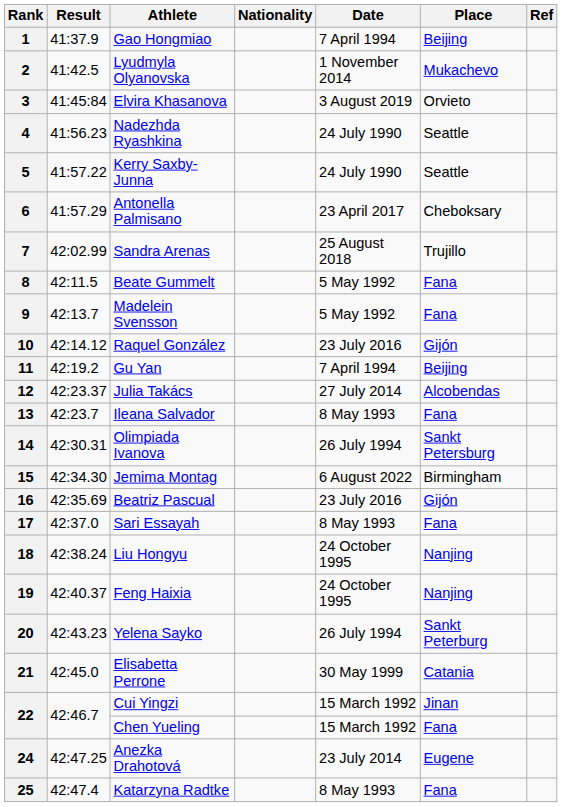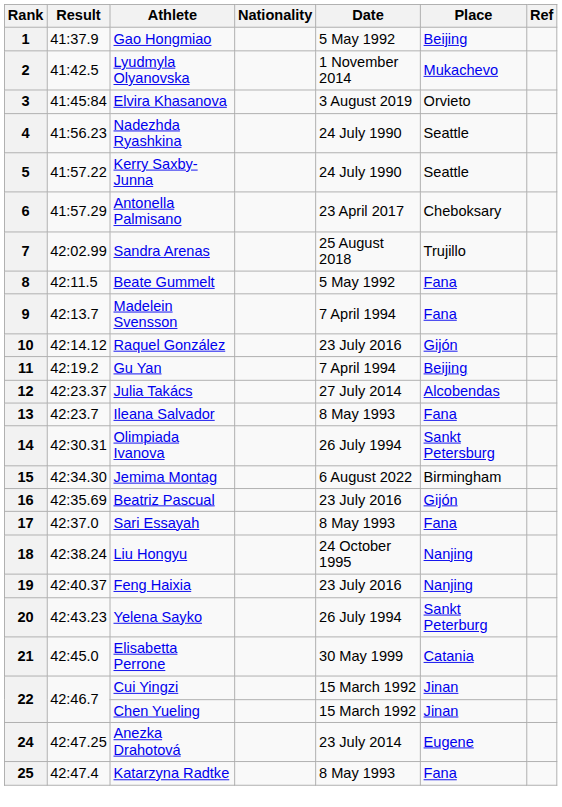 <table class="wikitable">
 <tr>
 <th>Rank</th>
 <th>Result</th>
 <th>Athlete</th>
 <th>Nationality</th>
 <th>Date</th>
 <th>Place</th>
 <th>Ref</th>
 </tr>
 <tr>
 <th>1</th>
 <td>41:37.9 </td>
 <td><a href='#'>Gao Hongmiao</a></td>
 <td></td>
-<td>7 April 1994</td>
+<td>5 May 1992</td>
 <td><a href='#'>Beijing</a></td>
 <td></td>
 </tr>
 <tr>
 <th>2</th>
 <td>41:42.5 </td>
 <td><a href='#'>Lyudmyla Olyanovska</a></td>
 <td></td>
 <td>1 November 2014</td>
 <td><a href='#'>Mukachevo</a></td>
 <td></td>
 </tr>
 <tr>
 <th>3</th>
 <td>41:45:84</td>
 <td><a href='#'>Elvira Khasanova</a></td>
 <td></td>
 <td>3 August 2019</td>
 <td>Orvieto</td>
 <td></td>
 </tr>
 <tr>
 <th>4</th>
 <td>41:56.23</td>
 <td><a href='#'>Nadezhda Ryashkina</a></td>
 <td></td>
 <td>24 July 1990</td>
 <td>Seattle</td>
 <td></td>
 </tr>
 <tr>
 <th>5</th>
 <td>41:57.22</td>
 <td><a href='#'>Kerry Saxby-Junna</a></td>
 <td></td>
 <td>24 July 1990</td>
 <td>Seattle</td>
 <td></td>
 </tr>
 <tr>
 <th>6</th>
 <td>41:57.29</td>
 <td><a href='#'>Antonella Palmisano</a></td>
 <td></td>
 <td>23 April 2017</td>
 <td>Cheboksary</td>
 <td></td>
 </tr>
 <tr>
 <th>7</th>
 <td>42:02.99</td>
 <td><a href='#'>Sandra Arenas</a></td>
 <td></td>
 <td>25 August 2018</td>
 <td>Trujillo</td>
 <td></td>
 </tr>
 <tr>
 <th>8</th>
 <td>42:11.5 </td>
 <td><a href='#'>Beate Gummelt</a></td>
 <td></td>
 <td>5 May 1992</td>
 <td><a href='#'>Fana</a></td>
 <td></td>
 </tr>
 <tr>
 <th>9</th>
 <td>42:13.7 </td>
 <td><a href='#'>Madelein Svensson</a></td>
 <td></td>
-<td>5 May 1992</td>
+<td>7 April 1994</td>
 <td><a href='#'>Fana</a></td>
 <td></td>
 </tr>
 <tr>
 <th>10</th>
 <td>42:14.12</td>
 <td><a href='#'>Raquel González</a></td>
 <td></td>
 <td>23 July 2016</td>
 <td><a href='#'>Gijón</a></td>
 <td></td>
 </tr>
 <tr>
 <th>11</th>
 <td>42:19.2 </td>
 <td><a href='#'>Gu Yan</a></td>
 <td></td>
 <td>7 April 1994</td>
 <td><a href='#'>Beijing</a></td>
 <td></td>
 </tr>
 <tr>
 <th>12</th>
 <td>42:23.37</td>
 <td><a href='#'>Julia Takács</a></td>
 <td></td>
 <td>27 July 2014</td>
 <td><a href='#'>Alcobendas</a></td>
 <td></td>
 </tr>
 <tr>
 <th>13</th>
 <td>42:23.7 </td>
 <td><a href='#'>Ileana Salvador</a></td>
 <td></td>
 <td>8 May 1993</td>
 <td><a href='#'>Fana</a></td>
 <td></td>
 </tr>
 <tr>
 <th>14</th>
 <td>42:30.31</td>
 <td><a href='#'>Olimpiada Ivanova</a></td>
 <td></td>
 <td>26 July 1994</td>
 <td><a href='#'>Sankt Petersburg</a></td>
 <td></td>
 </tr>
 <tr>
 <th>15</th>
 <td>42:34.30</td>
 <td><a href='#'>Jemima Montag</a></td>
 <td></td>
 <td>6 August 2022</td>
 <td>Birmingham</td>
 <td></td>
 </tr>
 <tr>
 <th>16</th>
 <td>42:35.69</td>
 <td><a href='#'>Beatriz Pascual</a></td>
 <td></td>
 <td>23 July 2016</td>
 <td><a href='#'>Gijón</a></td>
 <td></td>
 </tr>
 <tr>
 <th>17</th>
 <td>42:37.0 </td>
 <td><a href='#'>Sari Essayah</a></td>
 <td></td>
 <td>8 May 1993</td>
 <td><a href='#'>Fana</a></td>
 <td></td>
 </tr>
 <tr>
 <th>18</th>
 <td>42:38.24</td>
 <td><a href='#'>Liu Hongyu</a></td>
 <td></td>
 <td>24 October 1995</td>
 <td><a href='#'>Nanjing</a></td>
 <td></td>
 </tr>
 <tr>
 <th>19</th>
 <td>42:40.37</td>
 <td><a href='#'>Feng Haixia</a></td>
 <td></td>
-<td>24 October 1995</td>
+<td>23 July 2016</td>
 <td><a href='#'>Nanjing</a></td>
 <td></td>
 </tr>
 <tr>
 <th>20</th>
 <td>42:43.23</td>
 <td><a href='#'>Yelena Sayko</a></td>
 <td></td>
 <td>26 July 1994</td>
 <td><a href='#'>Sankt Peterburg</a></td>
 <td></td>
 </tr>
 <tr>
 <th>21</th>
 <td>42:45.0 </td>
 <td><a href='#'>Elisabetta Perrone</a></td>
 <td></td>
 <td>30 May 1999</td>
 <td><a href='#'>Catania</a></td>
 <td></td>
 </tr>
 <tr>
 <th rowspan=2>22</th>
 <td rowspan=2>42:46.7 </td>
 <td><a href='#'>Cui Yingzi</a></td>
 <td></td>
 <td>15 March 1992</td>
 <td><a href='#'>Jinan</a></td>
 <td></td>
 </tr>
 <tr>
 <td><a href='#'>Chen Yueling</a></td>
 <td></td>
 <td>15 March 1992</td>
-<td><a href='#'>Fana</a></td>
+<td><a href='#'>Jinan</a></td>
 <td></td>
 </tr>
 <tr>
 <th>24</th>
 <td>42:47.25</td>
 <td><a href='#'>Anezka Drahotová</a></td>
 <td></td>
 <td>23 July 2014</td>
 <td><a href='#'>Eugene</a></td>
 <td></td>
 </tr>
 <tr>
 <th>25</th>
 <td>42:47.4 </td>
 <td><a href='#'>Katarzyna Radtke</a></td>
 <td></td>
 <td>8 May 1993</td>
 <td><a href='#'>Fana</a></td>
 <td></td>
 </tr>
 </table>
